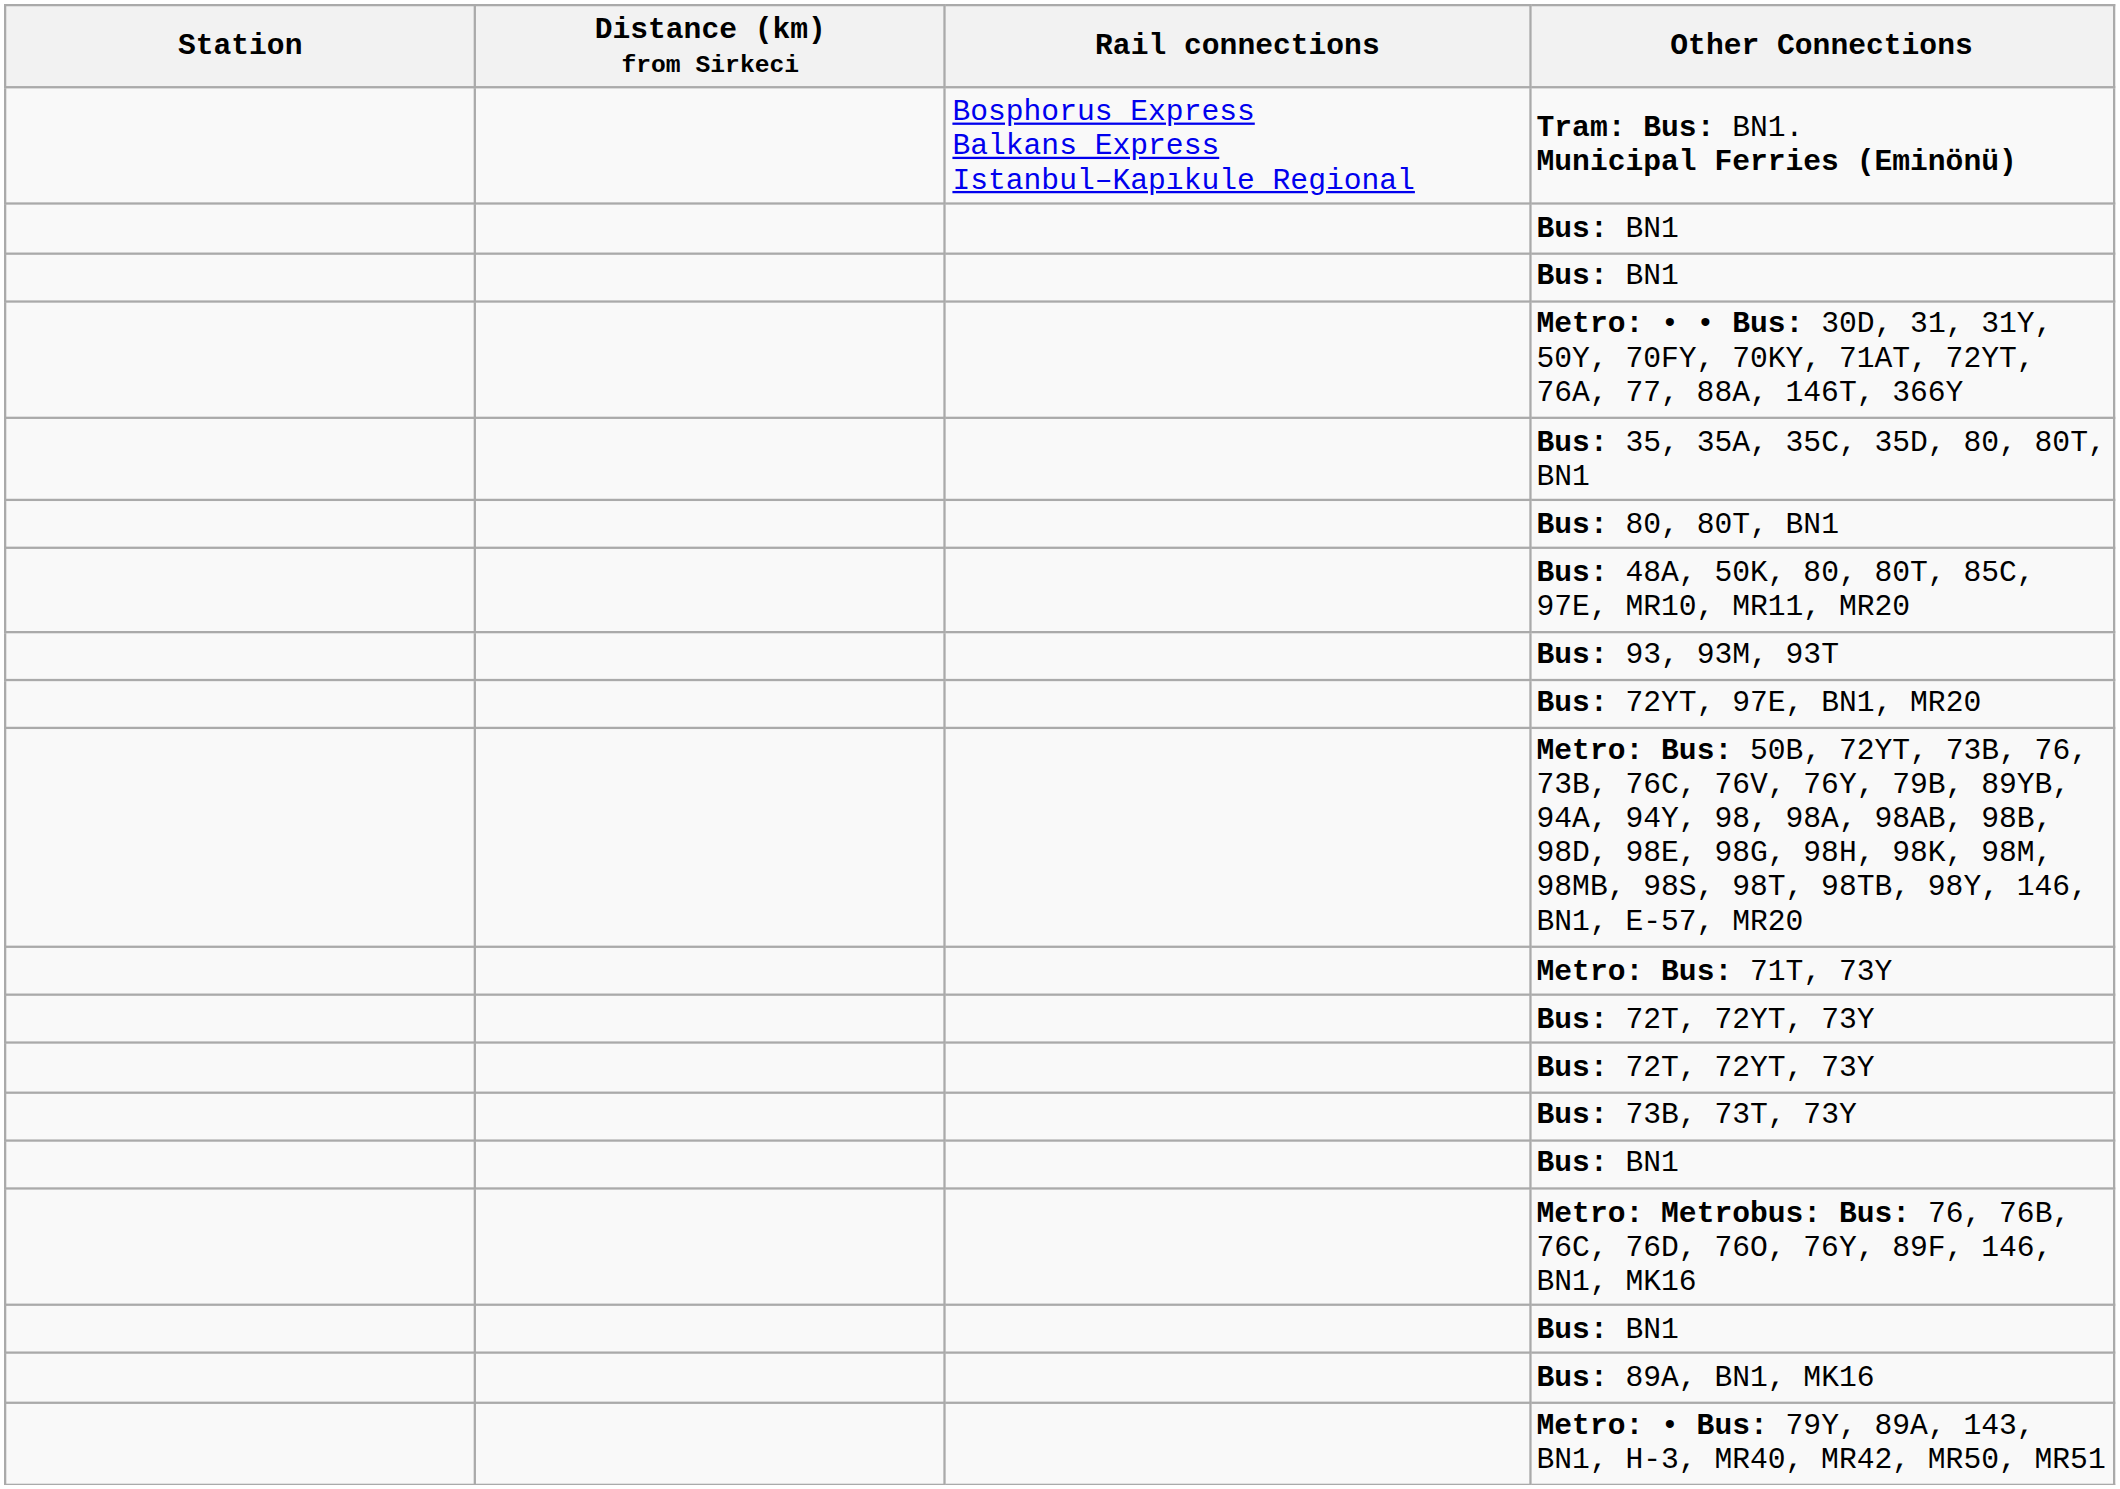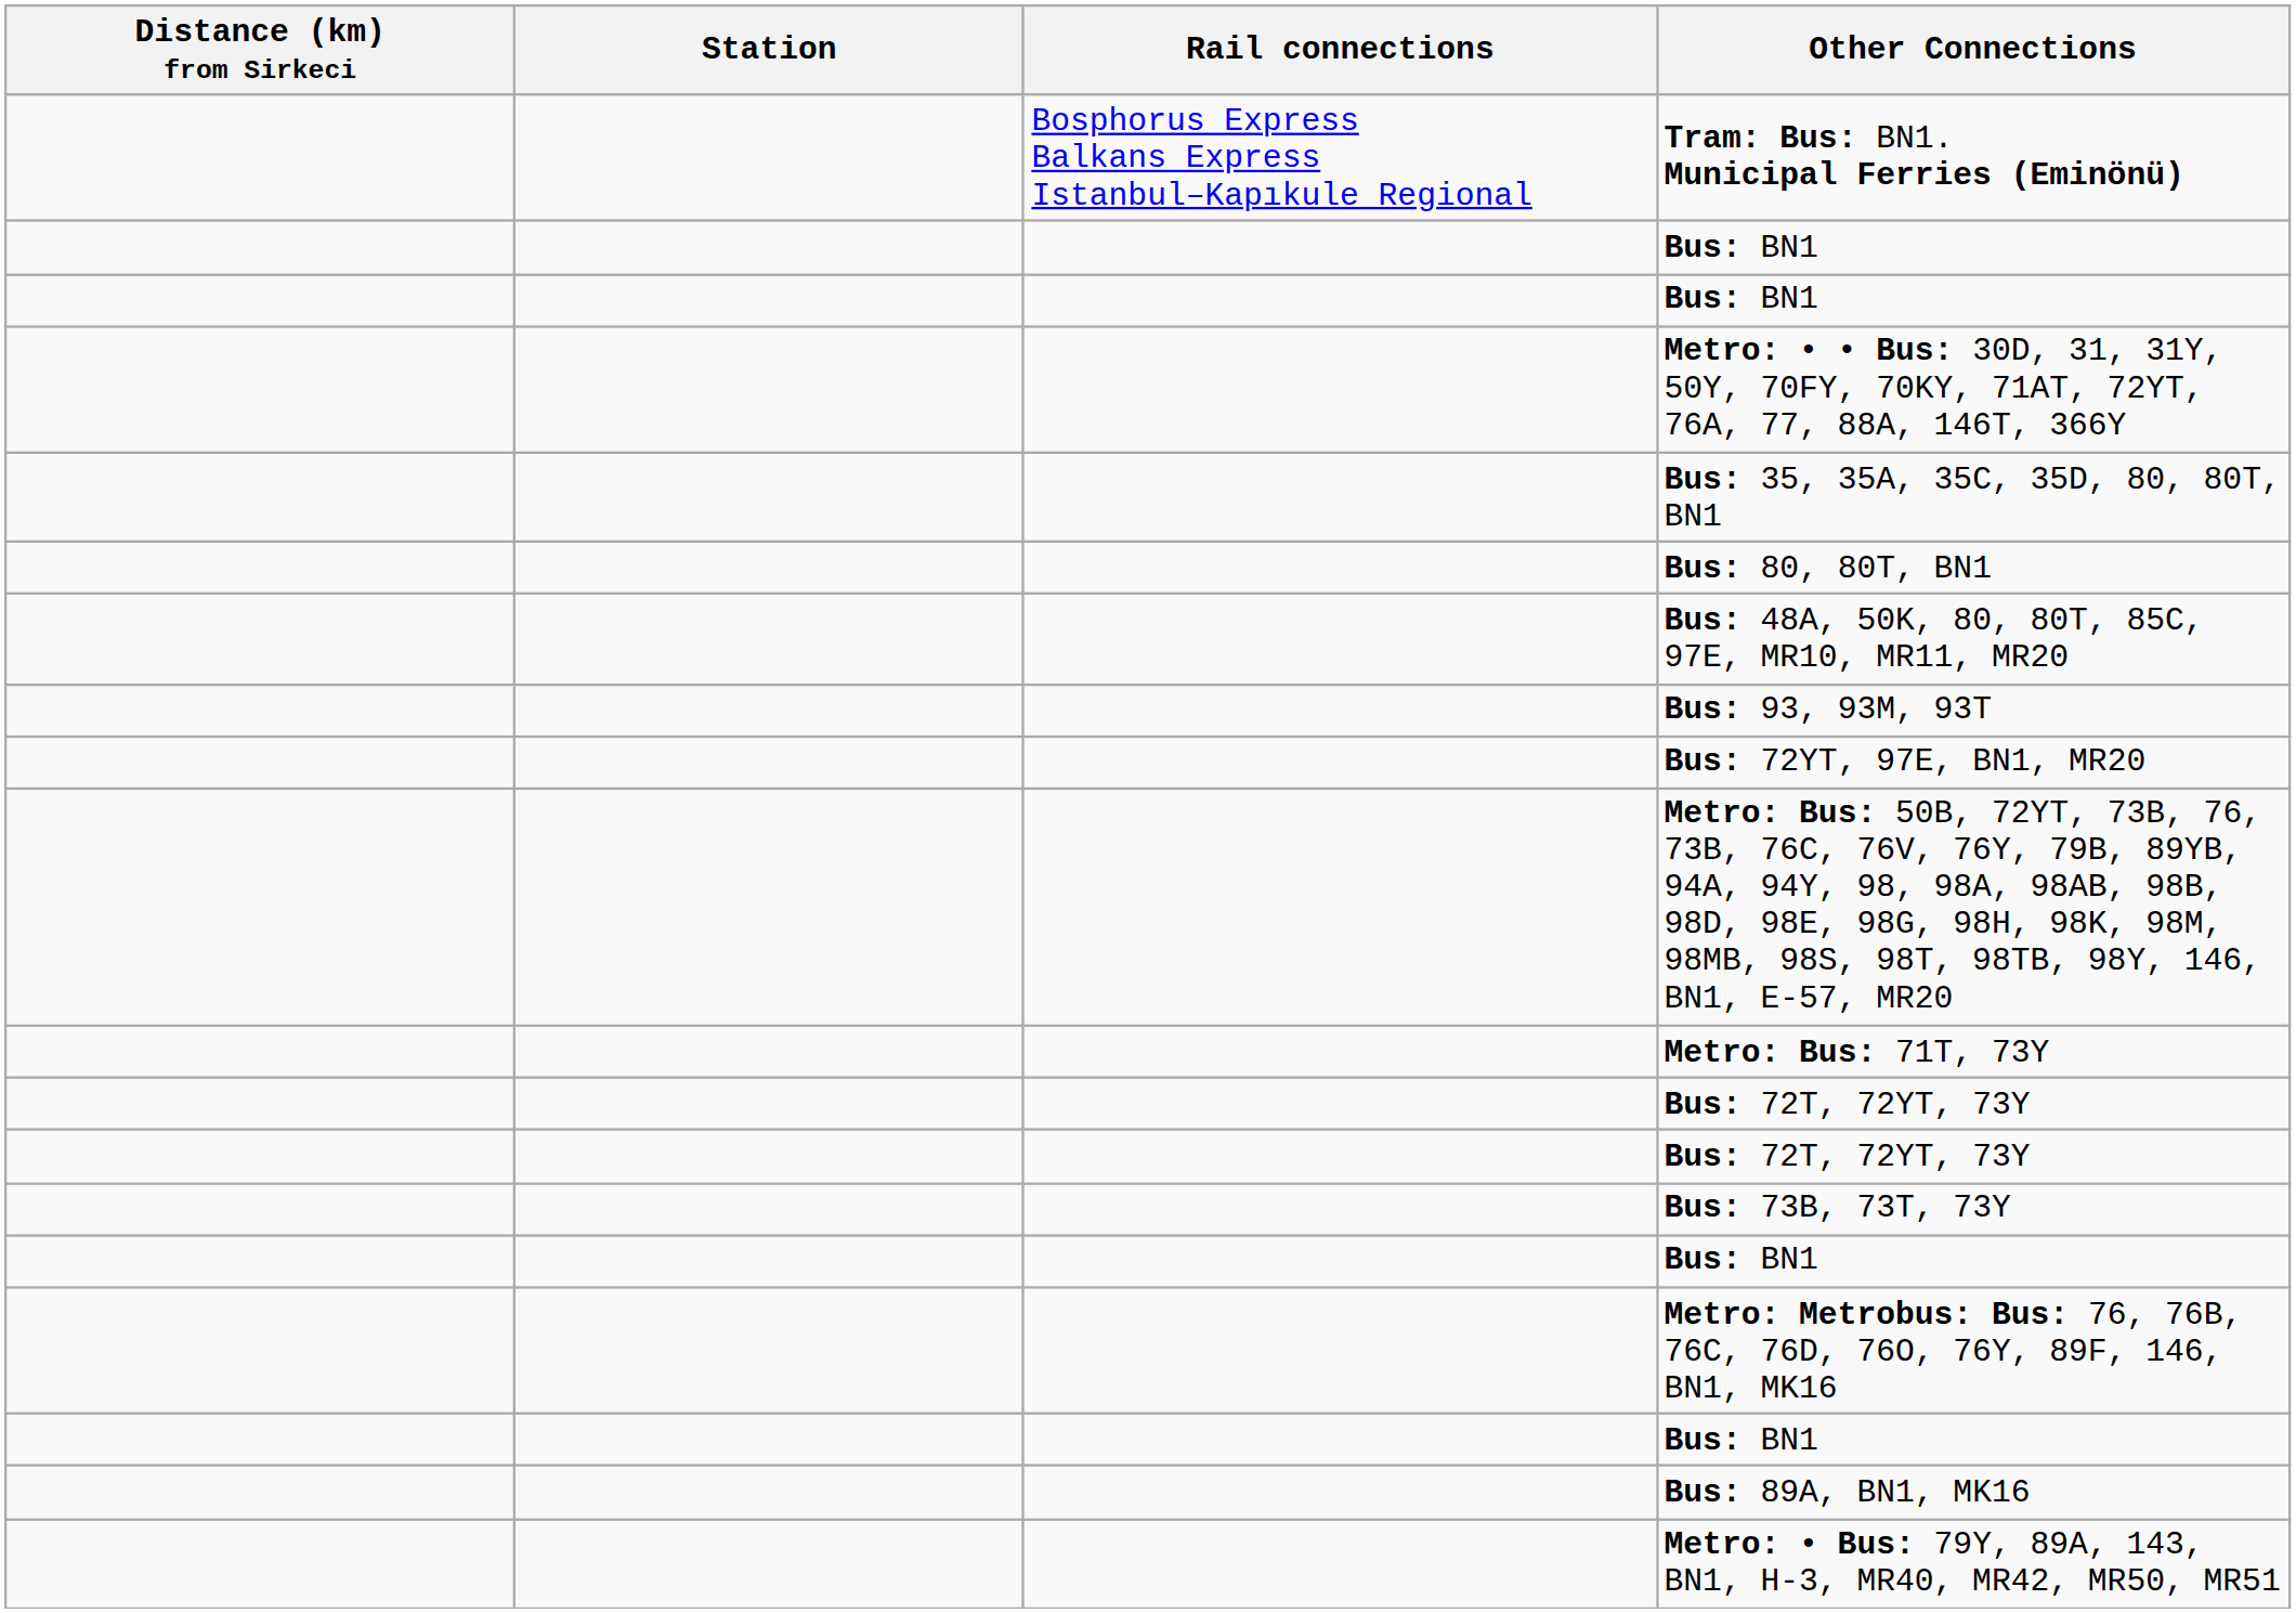 <table class="wikitable">
 <tr>
+<th width=200>Distance (km)<br><small><strong>from Sirkeci</strong></small></th>
 <th width=200>Station</th>
-<th width=200>Distance (km)<br><small><strong>from Sirkeci</strong></small></th>
 <th width=250>Rail connections</th>
 <th width=250>Other Connections</th>
 </tr>
 <tr>
 <td></td>
 <td></td>
 <td><a href='#'>Bosphorus Express</a><br><a href='#'>Balkans Express</a><br><a href='#'>Istanbul–Kapıkule Regional</a></td>
 <td><strong>Tram:</strong>   <strong>Bus:</strong> BN1.<br><strong>Municipal Ferries (Eminönü)</strong></td>
 </tr>
 <tr>
 <td></td>
 <td></td>
 <td></td>
 <td><strong>Bus:</strong> BN1</td>
 </tr>
 <tr>
 <td></td>
 <td></td>
 <td></td>
 <td><strong>Bus:</strong> BN1</td>
 </tr>
 <tr>
 <td></td>
 <td></td>
 <td></td>
 <td><strong>Metro:</strong>   •  •  <strong>Bus:</strong> 30D, 31, 31Y, 50Y, 70FY, 70KY, 71AT, 72YT, 76A, 77, 88A, 146T, 366Y</td>
 </tr>
 <tr>
 <td></td>
 <td></td>
 <td></td>
 <td><strong>Bus:</strong> 35, 35A, 35C, 35D, 80, 80T, BN1</td>
 </tr>
 <tr>
 <td></td>
 <td></td>
 <td></td>
 <td><strong>Bus:</strong> 80, 80T, BN1</td>
 </tr>
 <tr>
 <td></td>
 <td></td>
 <td></td>
 <td><strong>Bus:</strong> 48A, 50K, 80, 80T, 85C, 97E, MR10, MR11, MR20</td>
 </tr>
 <tr>
 <td></td>
 <td></td>
 <td></td>
 <td><strong>Bus:</strong> 93, 93M, 93T</td>
 </tr>
 <tr>
 <td></td>
 <td></td>
 <td></td>
 <td><strong>Bus:</strong> 72YT, 97E, BN1, MR20</td>
 </tr>
 <tr>
 <td></td>
 <td></td>
 <td></td>
 <td><strong>Metro:</strong>  <strong>Bus:</strong> 50B, 72YT, 73B, 76, 73B, 76C, 76V, 76Y, 79B, 89YB, 94A, 94Y, 98, 98A, 98AB, 98B, 98D, 98E, 98G, 98H, 98K, 98M, 98MB, 98S, 98T, 98TB, 98Y, 146, BN1, E-57, MR20</td>
 </tr>
 <tr>
 <td></td>
 <td></td>
 <td></td>
 <td><strong>Metro:</strong>  <strong>Bus:</strong> 71T, 73Y</td>
 </tr>
 <tr>
 <td></td>
 <td></td>
 <td></td>
 <td><strong>Bus:</strong> 72T, 72YT, 73Y</td>
 </tr>
 <tr>
 <td></td>
 <td></td>
 <td></td>
 <td><strong>Bus:</strong> 72T, 72YT, 73Y</td>
 </tr>
 <tr>
 <td></td>
 <td></td>
 <td></td>
 <td><strong>Bus:</strong> 73B, 73T, 73Y</td>
 </tr>
 <tr>
 <td></td>
 <td></td>
 <td></td>
 <td><strong>Bus:</strong> BN1</td>
 </tr>
 <tr>
 <td></td>
 <td></td>
 <td></td>
 <td><strong>Metro:</strong>   <strong>Metrobus:</strong>  <strong>Bus:</strong> 76, 76B, 76C, 76D, 76O, 76Y, 89F, 146, BN1, MK16</td>
 </tr>
 <tr>
 <td></td>
 <td></td>
 <td></td>
 <td><strong>Bus:</strong> BN1</td>
 </tr>
 <tr>
 <td></td>
 <td></td>
 <td></td>
 <td><strong>Bus:</strong> 89A, BN1, MK16</td>
 </tr>
 <tr>
 <td></td>
 <td></td>
 <td></td>
 <td><strong>Metro:</strong>   •  <strong>Bus:</strong> 79Y, 89A, 143, BN1, H-3, MR40, MR42, MR50, MR51</td>
 </tr>
 </table>
